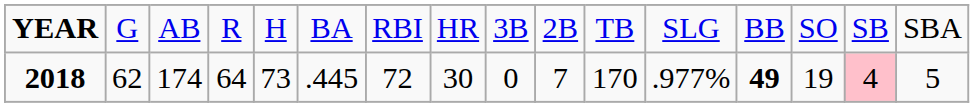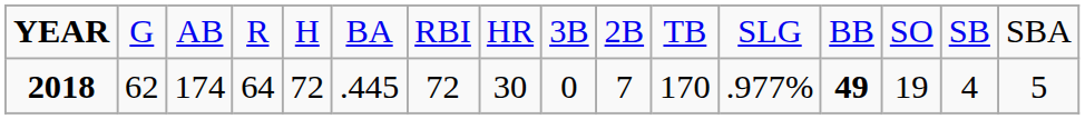 <table class="wikitable">
 <tr align=center>
 <td><strong>YEAR</strong></td>
 <td><a href='#'>G</a></td>
 <td><a href='#'>AB</a></td>
 <td><a href='#'>R</a></td>
 <td><a href='#'>H</a></td>
 <td><a href='#'>BA</a></td>
 <td><a href='#'>RBI</a></td>
 <td><a href='#'>HR</a></td>
 <td><a href='#'>3B</a></td>
 <td><a href='#'>2B</a></td>
 <td><a href='#'>TB</a></td>
 <td><a href='#'>SLG</a></td>
 <td><a href='#'>BB</a></td>
 <td><a href='#'>SO</a></td>
 <td><a href='#'>SB</a></td>
 <td>SBA</td>
 </tr>
 <tr align=center>
 <td><strong>2018</strong></td>
 <td>62</td>
 <td>174</td>
 <td>64</td>
-<td>73</td>
+<td>72</td>
 <td>.445</td>
 <td>72</td>
 <td>30</td>
 <td>0</td>
 <td>7</td>
 <td>170</td>
 <td>.977%</td>
 <td><strong>49</strong></td>
 <td>19</td>
-<td style="background: pink;">4</td>
+<td>4</td>
 <td>5</td>
 </tr>
 </table>
